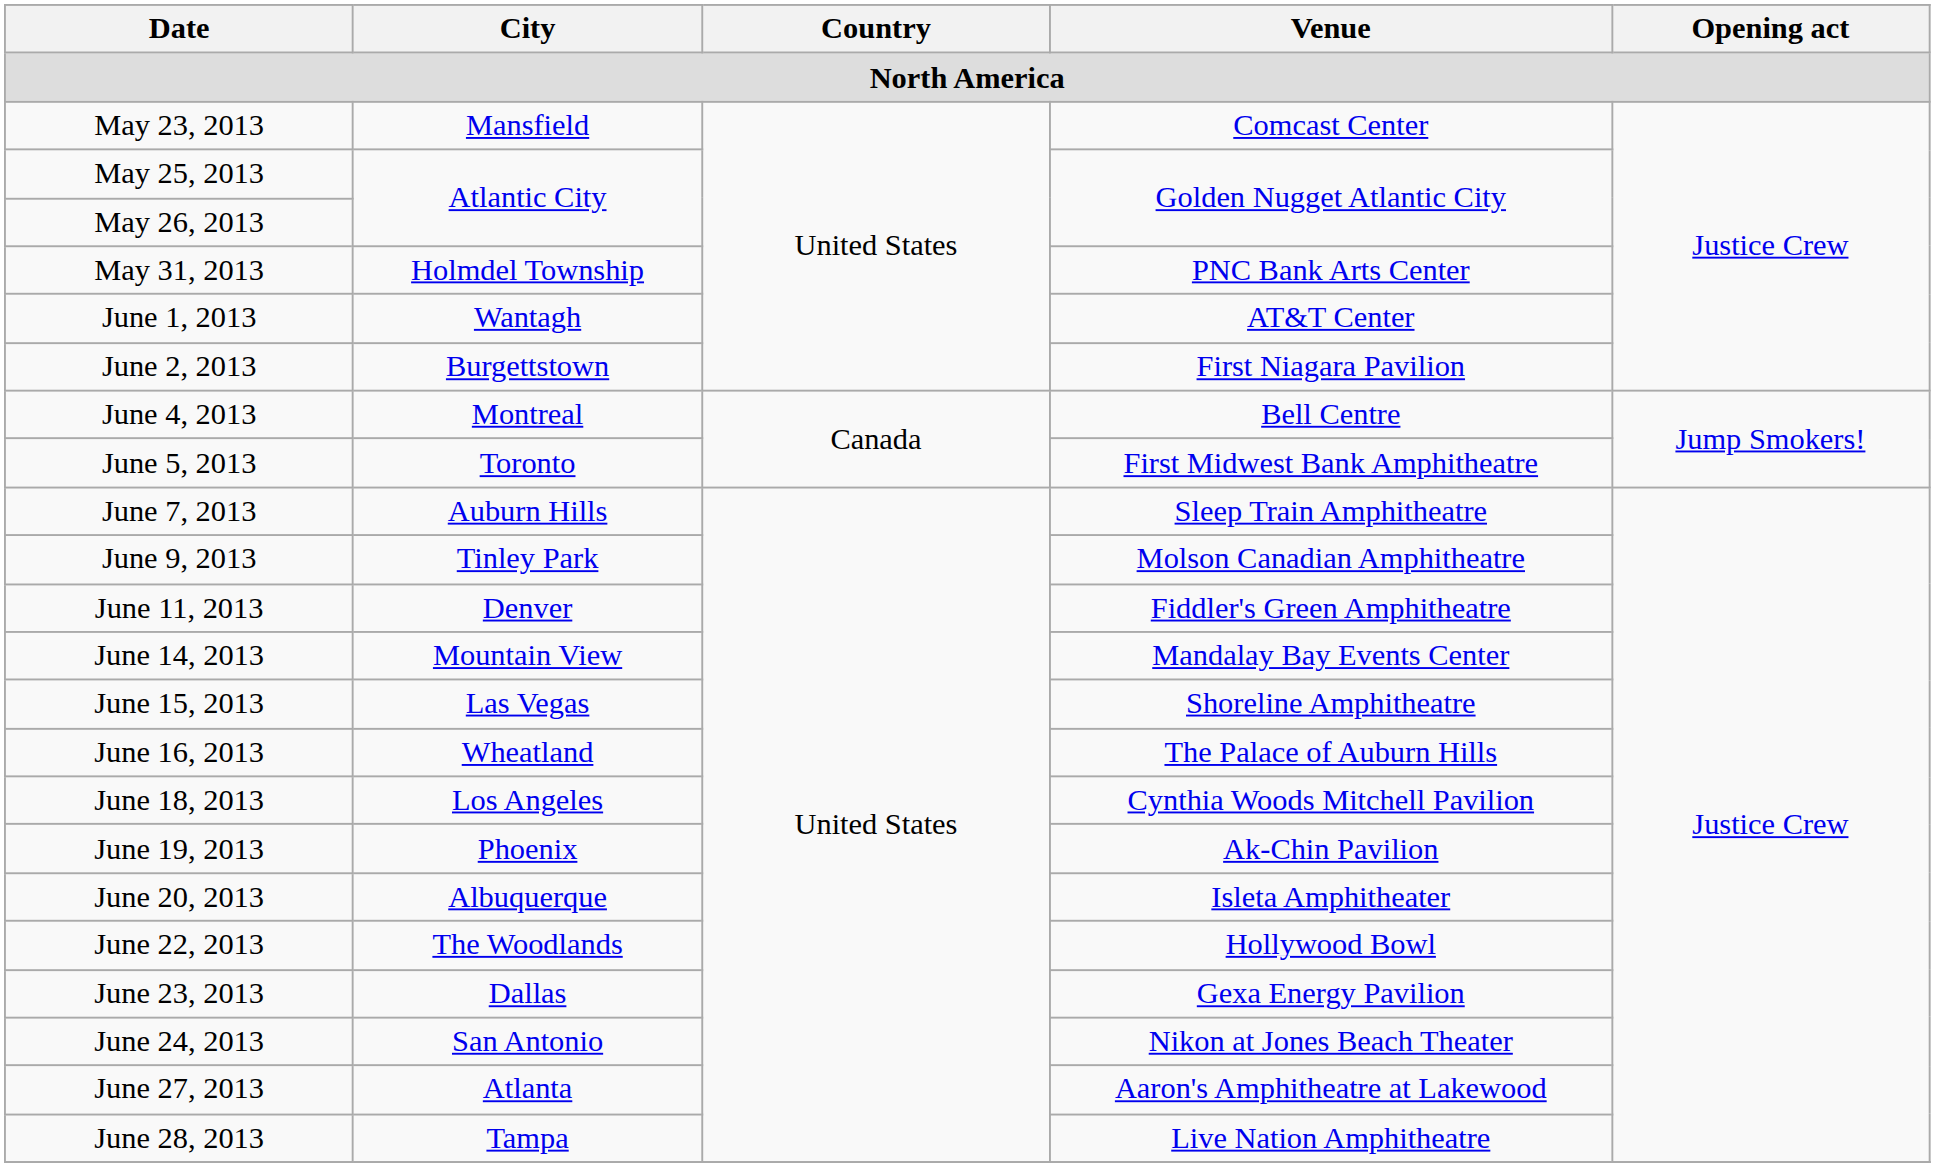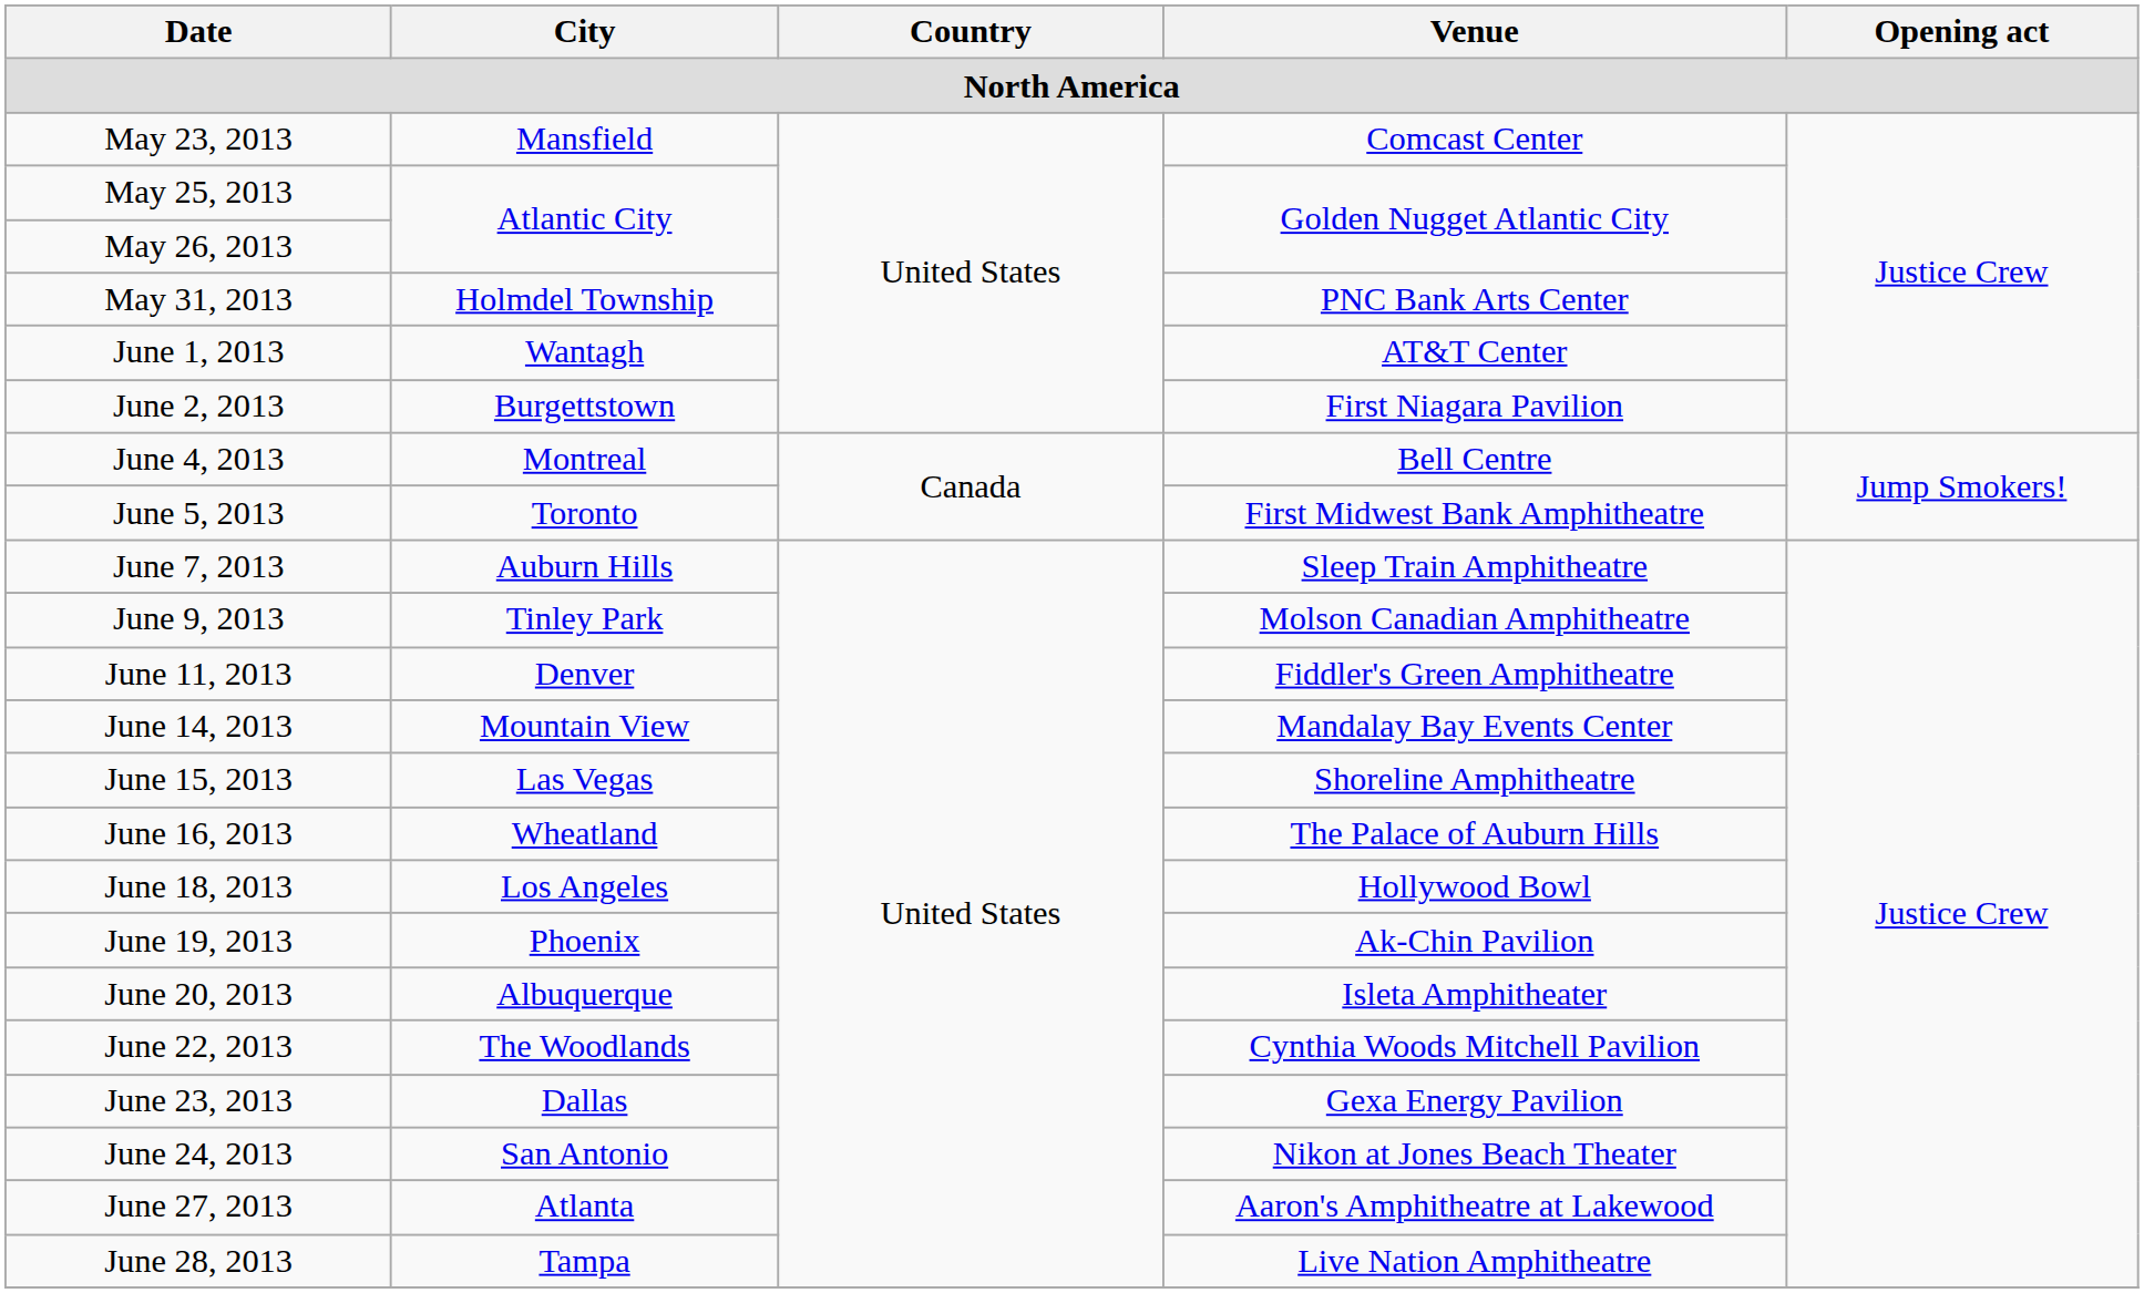 <table class="wikitable" style="text-align:center;">
 <tr>
 <th scope="col" style="width:11em;">Date</th>
 <th scope="col" style="width:11em;">City</th>
 <th scope="col" style="width:11em;">Country</th>
 <th scope="col" style="width:18em;">Venue</th>
 <th scope="col" style="width:10em;">Opening act</th>
 </tr>
 <tr style="background:#ddd;">
 <td colspan="7" style="text-align:center;"><strong>North America</strong></td>
 </tr>
 <tr>
 <td>May 23, 2013</td>
 <td><a href='#'>Mansfield</a></td>
 <td rowspan="6">United States</td>
 <td><a href='#'>Comcast Center</a></td>
 <td rowspan="6"><a href='#'>Justice Crew</a></td>
 </tr>
 <tr>
 <td>May 25, 2013</td>
 <td rowspan="2"><a href='#'>Atlantic City</a></td>
 <td rowspan="2"><a href='#'>Golden Nugget Atlantic City</a></td>
 </tr>
 <tr>
 <td>May 26, 2013</td>
 </tr>
 <tr>
 <td>May 31, 2013</td>
 <td><a href='#'>Holmdel Township</a></td>
 <td><a href='#'>PNC Bank Arts Center</a></td>
 </tr>
 <tr>
 <td>June 1, 2013</td>
 <td><a href='#'>Wantagh</a></td>
 <td><a href='#'>AT&T Center</a></td>
 </tr>
 <tr>
 <td>June 2, 2013</td>
 <td><a href='#'>Burgettstown</a></td>
 <td><a href='#'>First Niagara Pavilion</a></td>
 </tr>
 <tr>
 <td>June 4, 2013</td>
 <td><a href='#'>Montreal</a></td>
 <td rowspan="2">Canada</td>
 <td><a href='#'>Bell Centre</a></td>
 <td rowspan="2"><a href='#'>Jump Smokers!</a></td>
 </tr>
 <tr>
 <td>June 5, 2013</td>
 <td><a href='#'>Toronto</a></td>
 <td><a href='#'>First Midwest Bank Amphitheatre</a></td>
 </tr>
 <tr>
 <td>June 7, 2013</td>
 <td><a href='#'>Auburn Hills</a></td>
 <td rowspan="14">United States</td>
 <td><a href='#'>Sleep Train Amphitheatre</a></td>
 <td rowspan="14"><a href='#'>Justice Crew</a></td>
 </tr>
 <tr>
 <td>June 9, 2013</td>
 <td><a href='#'>Tinley Park</a></td>
 <td><a href='#'>Molson Canadian Amphitheatre</a></td>
 </tr>
 <tr>
 <td>June 11, 2013</td>
 <td><a href='#'>Denver</a></td>
 <td><a href='#'>Fiddler's Green Amphitheatre</a></td>
 </tr>
 <tr>
 <td>June 14, 2013</td>
 <td><a href='#'>Mountain View</a></td>
 <td><a href='#'>Mandalay Bay Events Center</a></td>
 </tr>
 <tr>
 <td>June 15, 2013</td>
 <td><a href='#'>Las Vegas</a></td>
 <td><a href='#'>Shoreline Amphitheatre</a></td>
 </tr>
 <tr>
 <td>June 16, 2013</td>
 <td><a href='#'>Wheatland</a></td>
 <td><a href='#'>The Palace of Auburn Hills</a></td>
 </tr>
 <tr>
 <td>June 18, 2013</td>
 <td><a href='#'>Los Angeles</a></td>
-<td><a href='#'>Cynthia Woods Mitchell Pavilion</a></td>
+<td><a href='#'>Hollywood Bowl</a></td>
 </tr>
 <tr>
 <td>June 19, 2013</td>
 <td><a href='#'>Phoenix</a></td>
 <td><a href='#'>Ak-Chin Pavilion</a></td>
 </tr>
 <tr>
 <td>June 20, 2013</td>
 <td><a href='#'>Albuquerque</a></td>
 <td><a href='#'>Isleta Amphitheater</a></td>
 </tr>
 <tr>
 <td>June 22, 2013</td>
 <td><a href='#'>The Woodlands</a></td>
-<td><a href='#'>Hollywood Bowl</a></td>
+<td><a href='#'>Cynthia Woods Mitchell Pavilion</a></td>
 </tr>
 <tr>
 <td>June 23, 2013</td>
 <td><a href='#'>Dallas</a></td>
 <td><a href='#'>Gexa Energy Pavilion</a></td>
 </tr>
 <tr>
 <td>June 24, 2013</td>
 <td><a href='#'>San Antonio</a></td>
 <td><a href='#'>Nikon at Jones Beach Theater</a></td>
 </tr>
 <tr>
 <td>June 27, 2013</td>
 <td><a href='#'>Atlanta</a></td>
 <td><a href='#'>Aaron's Amphitheatre at Lakewood</a></td>
 </tr>
 <tr>
 <td>June 28, 2013</td>
 <td><a href='#'>Tampa</a></td>
 <td><a href='#'>Live Nation Amphitheatre</a></td>
 </tr>
 <tr>
 </tr>
 </table>
